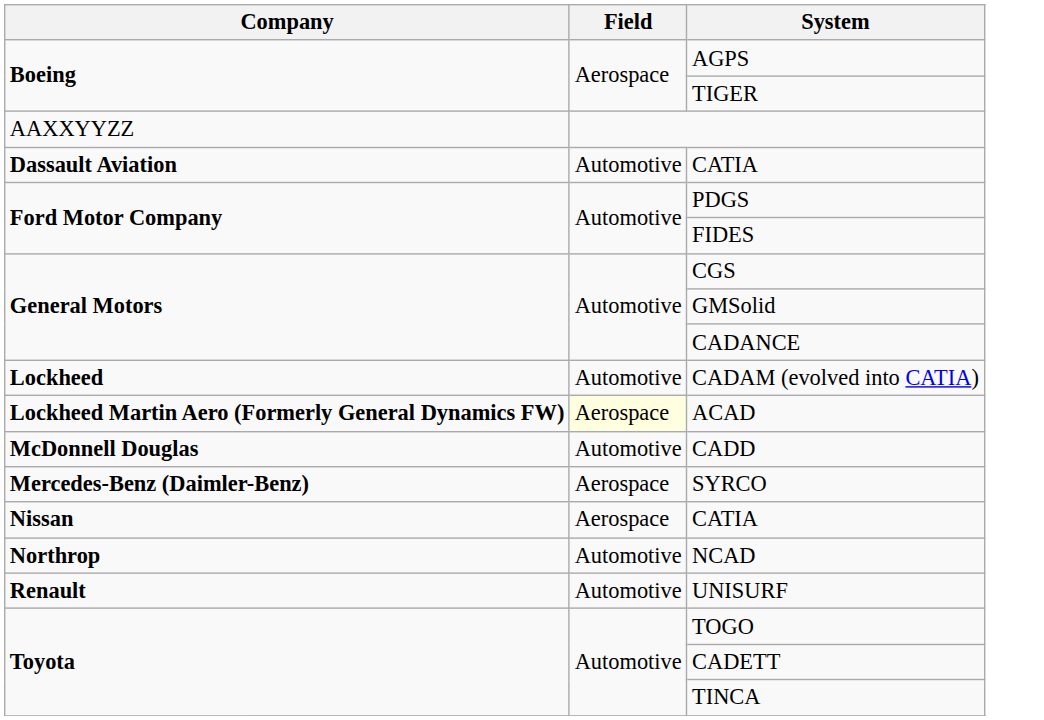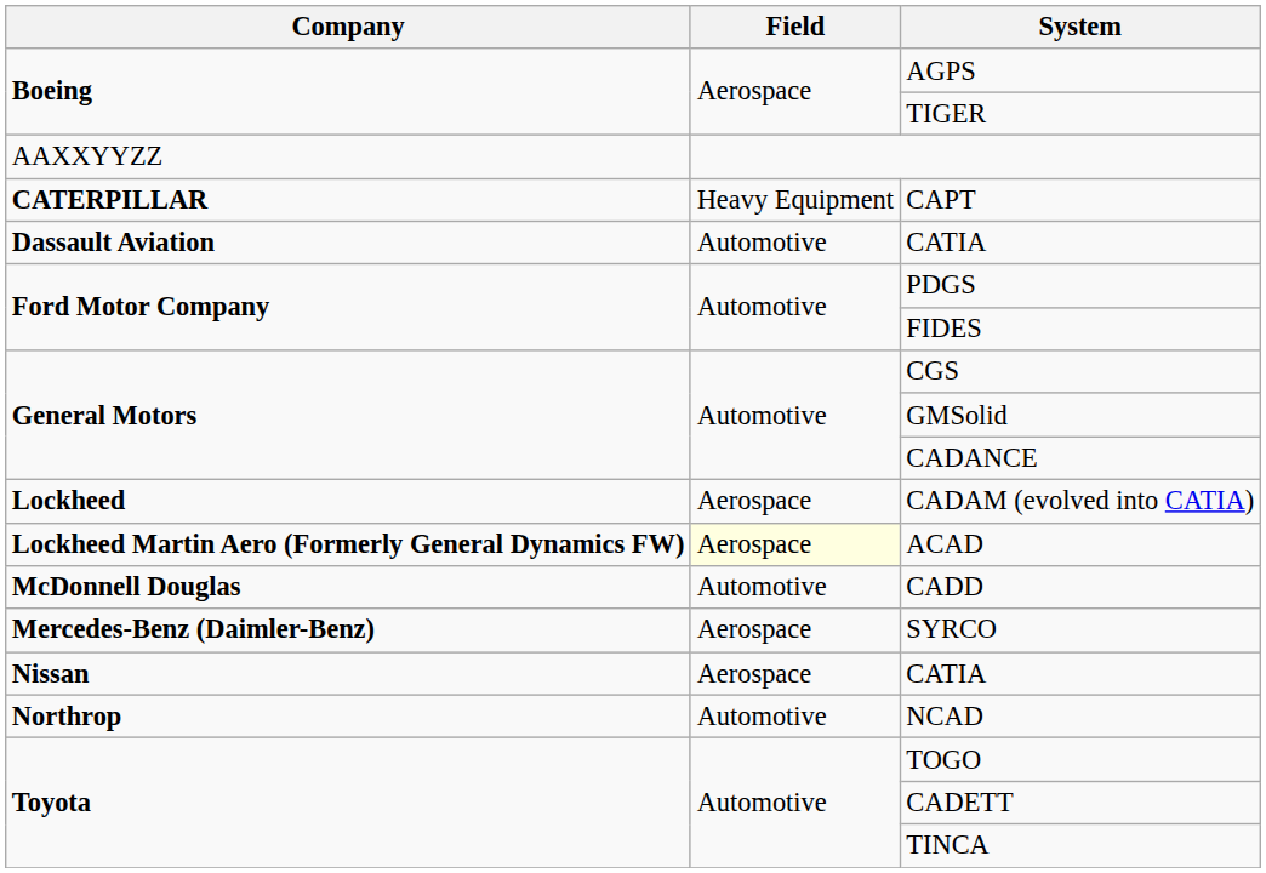 <table class="wikitable">
 <tr>
 <th>Company</th>
 <th>Field</th>
 <th>System</th>
 </tr>
 <tr>
 <td rowspan="2"><strong>Boeing</strong></td>
 <td rowspan="2">Aerospace</td>
 <td>AGPS</td>
 </tr>
 <tr>
 <td>TIGER</td>
 </tr>
 <tr>
 <td>AAXXYYZZ</td>
+</tr>
+<tr>
+<td><strong>CATERPILLAR</strong></td>
+<td>Heavy Equipment</td>
+<td>CAPT</td>
 </tr>
 <tr>
 <td><strong>Dassault Aviation</strong></td>
 <td>Automotive</td>
 <td>CATIA</td>
 </tr>
 <tr>
 <td rowspan="2"><strong>Ford Motor Company</strong></td>
 <td rowspan="2">Automotive</td>
 <td>PDGS</td>
 </tr>
 <tr>
 <td>FIDES</td>
 </tr>
 <tr>
 <td rowspan="3"><strong>General Motors</strong></td>
 <td rowspan="3">Automotive</td>
 <td>CGS</td>
 </tr>
 <tr>
 <td>GMSolid</td>
 </tr>
 <tr>
 <td>CADANCE</td>
 </tr>
 <tr>
 <td><strong>Lockheed</strong></td>
-<td>Automotive</td>
+<td>Aerospace</td>
 <td>CADAM (evolved into <a href='#'>CATIA</a>)</td>
 </tr>
 <tr>
 <td><strong>Lockheed Martin Aero (Formerly General Dynamics FW)</strong></td>
 <td style="background: lightyellow;">Aerospace</td>
 <td>ACAD</td>
 </tr>
 <tr>
 <td><strong>McDonnell Douglas</strong></td>
 <td>Automotive</td>
 <td>CADD</td>
 </tr>
 <tr>
 <td><strong>Mercedes-Benz (Daimler-Benz)</strong></td>
 <td>Aerospace</td>
 <td>SYRCO</td>
 </tr>
 <tr>
 <td><strong>Nissan</strong></td>
 <td>Aerospace</td>
 <td>CATIA</td>
 </tr>
 <tr>
 <td><strong>Northrop</strong></td>
 <td>Automotive</td>
 <td>NCAD</td>
 </tr>
 <tr>
-<td><strong>Renault</strong></td>
-<td>Automotive</td>
-<td>UNISURF</td>
-</tr>
-<tr>
 <td rowspan="3"><strong>Toyota</strong></td>
 <td rowspan="3">Automotive</td>
 <td>TOGO</td>
 </tr>
 <tr>
 <td>CADETT</td>
 </tr>
 <tr>
 <td>TINCA</td>
 </tr>
 </table>
